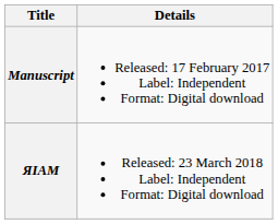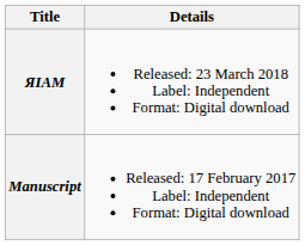 <table class="wikitable plainrowheaders" style="text-align:center">
 <tr>
 <th scope="col">Title</th>
 <th scope="col">Details</th>
 </tr>
 <tr>
+<th scope="row"><em>ЯIAM</em></th>
+<td><br><ul><li>Released: 23 March 2018</li><li>Label: Independent</li><li>Format: Digital download</li></ul></td>
+</tr>
+<tr>
 <th scope="row"><em>Manuscript</em></th>
 <td><br><ul><li>Released: 17 February 2017</li><li>Label: Independent</li><li>Format: Digital download</li></ul></td>
 </tr>
-<tr>
-<th scope="row"><em>ЯIAM</em></th>
-<td><br><ul><li>Released: 23 March 2018</li><li>Label: Independent</li><li>Format: Digital download</li></ul></td>
-</tr>
 </table>
